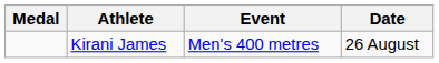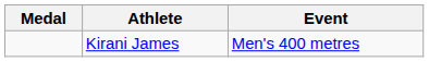 <table class="wikitable" style="font-size:90%" width=60%>
 <tr>
 <th>Medal</th>
 <th>Athlete</th>
 <th>Event</th>
-<th>Date</th>
 </tr>
 <tr>
 <td></td>
 <td><a href='#'>Kirani James</a></td>
 <td><a href='#'>Men's 400 metres</a></td>
-<td>26 August</td>
 </tr>
 </table>
